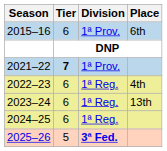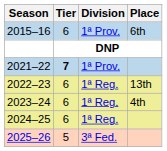 <table class="wikitable">
 <tr style="background:#f0f6fa;">
 <th>Season</th>
 <th>Tier</th>
 <th>Division</th>
 <th>Place</th>
 </tr>
 <tr>
 <td style="background:#BBD7EC;">2015–16</td>
 <td style="background:#BBD7EC;" align="center">6</td>
 <td style="background:#BBD7EC;"><a href='#'>1ª Prov.</a></td>
 <td style="background:#BBD7EC;">6th</td>
 </tr>
 <tr>
 <td style="background:#FFFFFF;"></td>
 <th style="background:#FFFFFF;" colspan="3">DNP</th>
 </tr>
 <tr>
 <td style="background:#BBD7EC;">2021–22</td>
 <td style="background:#BBD7EC;" align="center"><strong>7</strong></td>
 <td style="background:#BBD7EC;"><a href='#'>1ª Prov.</a></td>
 <td style="background:#BBD7EC;"></td>
 </tr>
 <tr>
 <td style="background:#EFEF99;">2022–23</td>
 <td style="background:#EFEF99;" align="center">6</td>
 <td style="background:#EFEF99;"><a href='#'>1ª Reg.</a></td>
-<td style="background:#EFEF99;">4th</td>
+<td style="background:#EFEF99;">13th</td>
 </tr>
 <tr>
 <td style="background:#EFEF99;">2023–24</td>
 <td style="background:#EFEF99;" align="center">6</td>
 <td style="background:#EFEF99;"><a href='#'>1ª Reg.</a></td>
-<td style="background:#EFEF99;">13th</td>
+<td style="background:#EFEF99;">4th</td>
 </tr>
 <tr>
 <td style="background:#EFEF99;">2024–25</td>
 <td style="background:#EFEF99;" align="center">6</td>
 <td style="background:#EFEF99;"><a href='#'>1ª Reg.</a></td>
 <td style="background:#EFEF99;"></td>
 </tr>
 <tr>
 <td style="background:#FFD3BD;"><a href='#'>2025–26</a></td>
 <td style="background:#FFD3BD;" align="center">5</td>
-<td style="background:#FFD3BD;"><strong><a href='#'>3ª Fed.</a></strong></td>
+<td style="background:#FFD3BD;"><a href='#'>3ª Fed.</a></td>
 <td style="background:#FFD3BD;"></td>
 </tr>
 </table>
